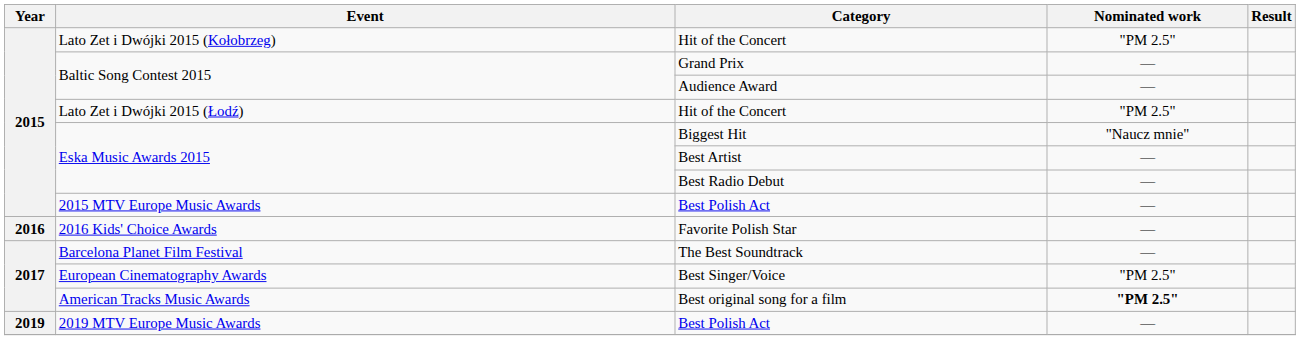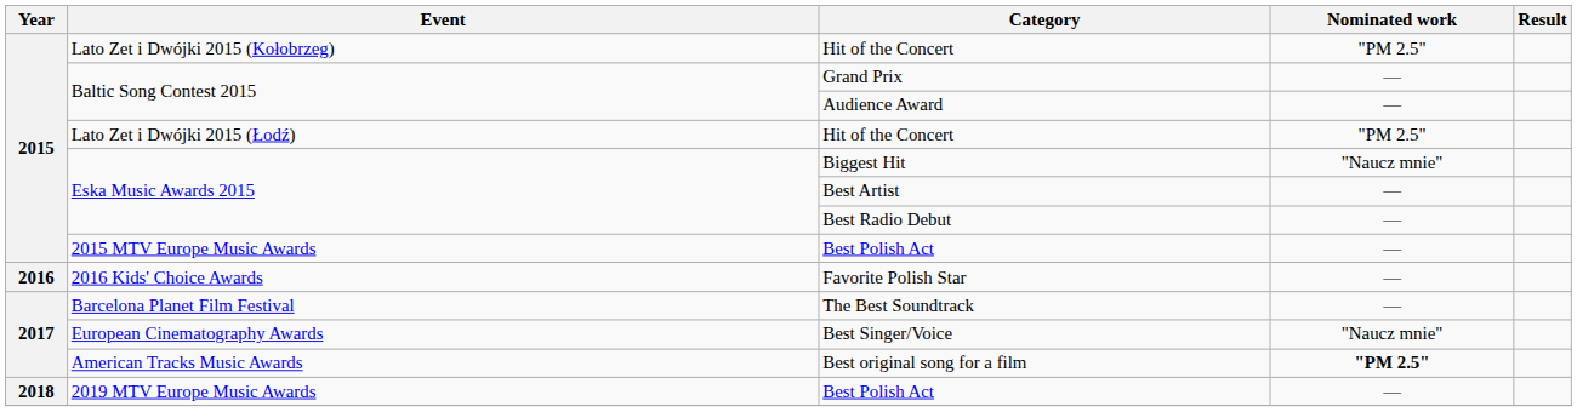 <table class="wikitable plainrowheaders" style="width:70%;">
 <tr>
 <th scope="col" style="width:4%;">Year</th>
 <th scope="col" style="width:50%;">Event</th>
 <th scope="col" style="width:30%;">Category</th>
 <th scope="col" style="width:50%;">Nominated work</th>
 <th scope="col" style="width:6%;">Result</th>
 </tr>
 <tr>
 <th scope="row" rowspan=8>2015</th>
 <td>Lato Zet i Dwójki 2015 (<a href='#'>Kołobrzeg</a>)</td>
 <td>Hit of the Concert</td>
 <td style="text-align:center;">"PM 2.5"</td>
 <td></td>
 </tr>
 <tr>
 <td rowspan=2>Baltic Song Contest 2015</td>
 <td>Grand Prix</td>
 <td style="text-align:center;">—</td>
 <td></td>
 </tr>
 <tr>
 <td>Audience Award</td>
 <td style="text-align:center;">—</td>
 <td></td>
 </tr>
 <tr>
 <td>Lato Zet i Dwójki 2015 (<a href='#'>Łodź</a>)</td>
 <td>Hit of the Concert</td>
 <td style="text-align:center;">"PM 2.5"</td>
 <td></td>
 </tr>
 <tr>
 <td rowspan=3><a href='#'>Eska Music Awards 2015</a></td>
 <td>Biggest Hit</td>
 <td style="text-align:center;">"Naucz mnie"</td>
 <td></td>
 </tr>
 <tr>
 <td>Best Artist</td>
 <td style="text-align:center;">—</td>
 <td></td>
 </tr>
 <tr>
 <td>Best Radio Debut</td>
 <td style="text-align:center;">—</td>
 <td></td>
 </tr>
 <tr>
 <td><a href='#'>2015 MTV Europe Music Awards</a></td>
 <td><a href='#'>Best Polish Act</a></td>
 <td style="text-align:center;">—</td>
 <td></td>
 </tr>
 <tr>
 <th scope="row" rowspan=1>2016</th>
 <td><a href='#'>2016 Kids' Choice Awards</a></td>
 <td>Favorite Polish Star</td>
 <td style="text-align:center;">—</td>
 <td></td>
 </tr>
 <tr>
 <th scope="row" rowspan=3>2017</th>
 <td><a href='#'>Barcelona Planet Film Festival</a></td>
 <td>The Best Soundtrack</td>
 <td style="text-align:center;">—</td>
 <td></td>
 </tr>
 <tr>
 <td><a href='#'>European Cinematography Awards</a></td>
 <td>Best Singer/Voice</td>
-<td style="text-align:center;">"PM 2.5"</td>
+<td style="text-align:center;">"Naucz mnie"</td>
 <td></td>
 </tr>
 <tr>
 <td><a href='#'>American Tracks Music Awards</a></td>
 <td>Best original song for a film</td>
 <td style="text-align:center;"><strong>"PM 2.5"</strong></td>
 <td></td>
 </tr>
 <tr>
-<th scope="row" rowspan=1>2019</th>
+<th scope="row" rowspan=1>2018</th>
 <td><a href='#'>2019 MTV Europe Music Awards</a></td>
 <td><a href='#'>Best Polish Act</a></td>
 <td style="text-align:center;">—</td>
 <td></td>
 </tr>
 <tr>
 </tr>
 </table>
